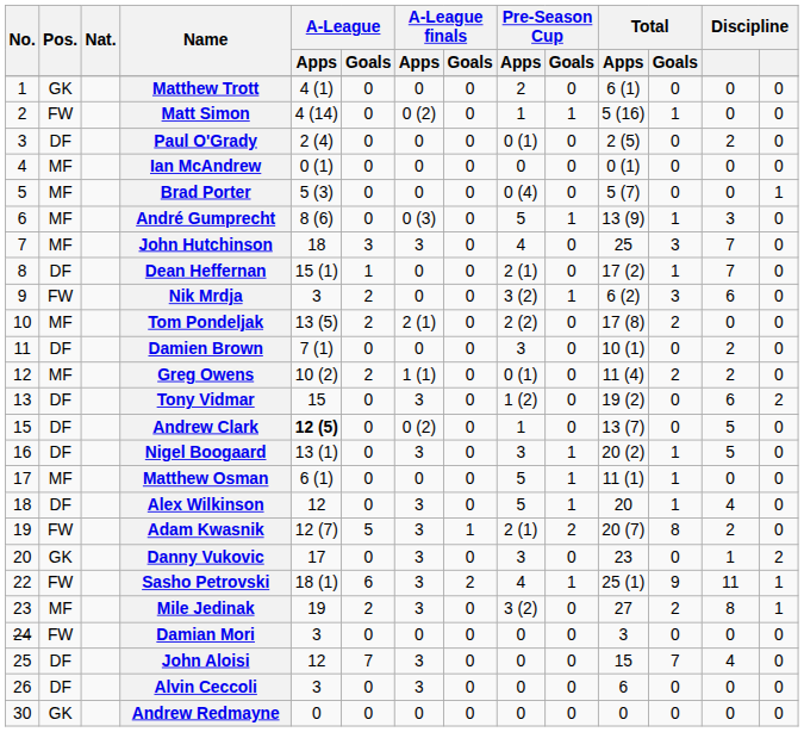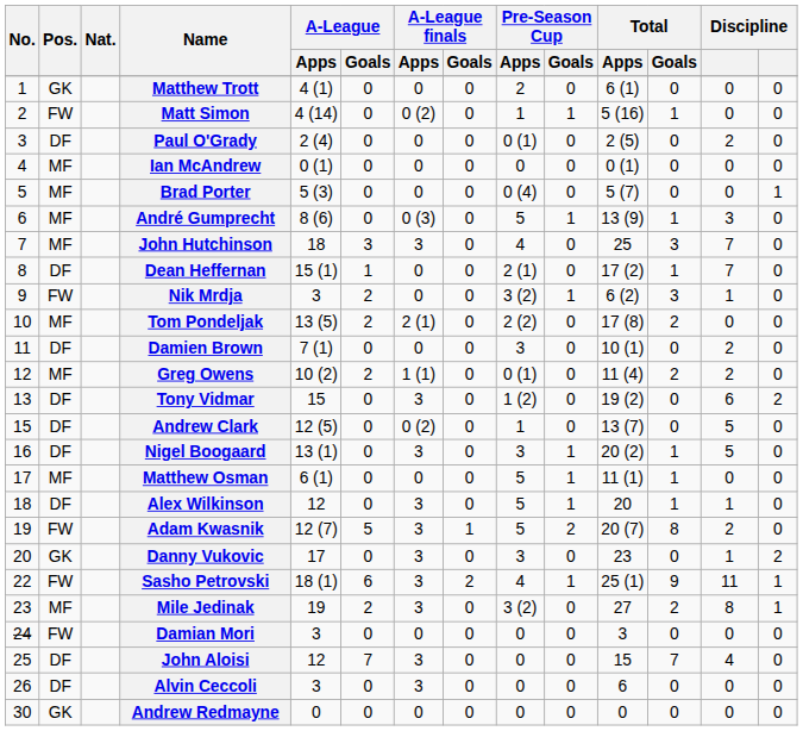 <table class="wikitable plainrowheaders" style="text-align:center">
 <tr>
 <th rowspan="2">No.</th>
 <th rowspan="2">Pos.</th>
 <th rowspan="2">Nat.</th>
 <th rowspan="2" width="160">Name</th>
 <th colspan="2" width="87"><a href='#'>A-League</a></th>
 <th colspan="2" width="87"><a href='#'>A-League finals</a></th>
 <th colspan="2" width="87"><a href='#'>Pre-Season Cup</a></th>
 <th colspan="2" width="87">Total</th>
 <th colspan="2" width="87">Discipline</th>
 </tr>
 <tr>
 <th>Apps</th>
 <th>Goals</th>
 <th>Apps</th>
 <th>Goals</th>
 <th>Apps</th>
 <th>Goals</th>
 <th>Apps</th>
 <th>Goals</th>
 <th></th>
 <th></th>
 </tr>
 <tr>
 </tr>
 <tr>
 <td>1</td>
 <td>GK</td>
 <td></td>
 <th scope=row><a href='#'>Matthew Trott</a></th>
 <td>4 (1)</td>
 <td>0</td>
 <td>0</td>
 <td>0</td>
 <td>2</td>
 <td>0</td>
 <td>6 (1)</td>
 <td>0</td>
 <td>0</td>
 <td>0</td>
 </tr>
 <tr>
 <td>2</td>
 <td>FW</td>
 <td></td>
 <th scope=row><a href='#'>Matt Simon</a></th>
 <td>4 (14)</td>
 <td>0</td>
 <td>0 (2)</td>
 <td>0</td>
 <td>1</td>
 <td>1</td>
 <td>5 (16)</td>
 <td>1</td>
 <td>0</td>
 <td>0</td>
 </tr>
 <tr>
 <td>3</td>
 <td>DF</td>
 <td></td>
 <th scope=row><a href='#'>Paul O'Grady</a></th>
 <td>2 (4)</td>
 <td>0</td>
 <td>0</td>
 <td>0</td>
 <td>0 (1)</td>
 <td>0</td>
 <td>2 (5)</td>
 <td>0</td>
 <td>2</td>
 <td>0</td>
 </tr>
 <tr>
 <td>4</td>
 <td>MF</td>
 <td></td>
 <th scope=row><a href='#'>Ian McAndrew</a></th>
 <td>0 (1)</td>
 <td>0</td>
 <td>0</td>
 <td>0</td>
 <td>0</td>
 <td>0</td>
 <td>0 (1)</td>
 <td>0</td>
 <td>0</td>
 <td>0</td>
 </tr>
 <tr>
 <td>5</td>
 <td>MF</td>
 <td></td>
 <th scope=row><a href='#'>Brad Porter</a></th>
 <td>5 (3)</td>
 <td>0</td>
 <td>0</td>
 <td>0</td>
 <td>0 (4)</td>
 <td>0</td>
 <td>5 (7)</td>
 <td>0</td>
 <td>0</td>
 <td>1</td>
 </tr>
 <tr>
 <td>6</td>
 <td>MF</td>
 <td></td>
 <th scope=row><a href='#'>André Gumprecht</a></th>
 <td>8 (6)</td>
 <td>0</td>
 <td>0 (3)</td>
 <td>0</td>
 <td>5</td>
 <td>1</td>
 <td>13 (9)</td>
 <td>1</td>
 <td>3</td>
 <td>0</td>
 </tr>
 <tr>
 <td>7</td>
 <td>MF</td>
 <td></td>
 <th scope=row><a href='#'>John Hutchinson</a></th>
 <td>18</td>
 <td>3</td>
 <td>3</td>
 <td>0</td>
 <td>4</td>
 <td>0</td>
 <td>25</td>
 <td>3</td>
 <td>7</td>
 <td>0</td>
 </tr>
 <tr>
 <td>8</td>
 <td>DF</td>
 <td></td>
 <th scope=row><a href='#'>Dean Heffernan</a></th>
 <td>15 (1)</td>
 <td>1</td>
 <td>0</td>
 <td>0</td>
 <td>2 (1)</td>
 <td>0</td>
 <td>17 (2)</td>
 <td>1</td>
 <td>7</td>
 <td>0</td>
 </tr>
 <tr>
 <td>9</td>
 <td>FW</td>
 <td></td>
 <th scope=row><a href='#'>Nik Mrdja</a></th>
 <td>3</td>
 <td>2</td>
 <td>0</td>
 <td>0</td>
 <td>3 (2)</td>
 <td>1</td>
 <td>6 (2)</td>
 <td>3</td>
-<td>6</td>
+<td>1</td>
 <td>0</td>
 </tr>
 <tr>
 <td>10</td>
 <td>MF</td>
 <td></td>
 <th scope=row><a href='#'>Tom Pondeljak</a></th>
 <td>13 (5)</td>
 <td>2</td>
 <td>2 (1)</td>
 <td>0</td>
 <td>2 (2)</td>
 <td>0</td>
 <td>17 (8)</td>
 <td>2</td>
 <td>0</td>
 <td>0</td>
 </tr>
 <tr>
 <td>11</td>
 <td>DF</td>
 <td></td>
 <th scope=row><a href='#'>Damien Brown</a></th>
 <td>7 (1)</td>
 <td>0</td>
 <td>0</td>
 <td>0</td>
 <td>3</td>
 <td>0</td>
 <td>10 (1)</td>
 <td>0</td>
 <td>2</td>
 <td>0</td>
 </tr>
 <tr>
 <td>12</td>
 <td>MF</td>
 <td></td>
 <th scope=row><a href='#'>Greg Owens</a></th>
 <td>10 (2)</td>
 <td>2</td>
 <td>1 (1)</td>
 <td>0</td>
 <td>0 (1)</td>
 <td>0</td>
 <td>11 (4)</td>
 <td>2</td>
 <td>2</td>
 <td>0</td>
 </tr>
 <tr>
 <td>13</td>
 <td>DF</td>
 <td></td>
 <th scope=row><a href='#'>Tony Vidmar</a></th>
 <td>15</td>
 <td>0</td>
 <td>3</td>
 <td>0</td>
 <td>1 (2)</td>
 <td>0</td>
 <td>19 (2)</td>
 <td>0</td>
 <td>6</td>
 <td>2</td>
 </tr>
 <tr>
 <td>15</td>
 <td>DF</td>
 <td></td>
 <th scope=row><a href='#'>Andrew Clark</a></th>
-<td><strong>12 (5)</strong></td>
+<td>12 (5)</td>
 <td>0</td>
 <td>0 (2)</td>
 <td>0</td>
 <td>1</td>
 <td>0</td>
 <td>13 (7)</td>
 <td>0</td>
 <td>5</td>
 <td>0</td>
 </tr>
 <tr>
 <td>16</td>
 <td>DF</td>
 <td></td>
 <th scope=row><a href='#'>Nigel Boogaard</a></th>
 <td>13 (1)</td>
 <td>0</td>
 <td>3</td>
 <td>0</td>
 <td>3</td>
 <td>1</td>
 <td>20 (2)</td>
 <td>1</td>
 <td>5</td>
 <td>0</td>
 </tr>
 <tr>
 <td>17</td>
 <td>MF</td>
 <td></td>
 <th scope=row><a href='#'>Matthew Osman</a></th>
 <td>6 (1)</td>
 <td>0</td>
 <td>0</td>
 <td>0</td>
 <td>5</td>
 <td>1</td>
 <td>11 (1)</td>
 <td>1</td>
 <td>0</td>
 <td>0</td>
 </tr>
 <tr>
 <td>18</td>
 <td>DF</td>
 <td></td>
 <th scope=row><a href='#'>Alex Wilkinson</a></th>
 <td>12</td>
 <td>0</td>
 <td>3</td>
 <td>0</td>
 <td>5</td>
 <td>1</td>
 <td>20</td>
 <td>1</td>
-<td>4</td>
+<td>1</td>
 <td>0</td>
 </tr>
 <tr>
 <td>19</td>
 <td>FW</td>
 <td></td>
 <th scope=row><a href='#'>Adam Kwasnik</a></th>
 <td>12 (7)</td>
 <td>5</td>
 <td>3</td>
 <td>1</td>
-<td>2 (1)</td>
+<td>5</td>
 <td>2</td>
 <td>20 (7)</td>
 <td>8</td>
 <td>2</td>
 <td>0</td>
 </tr>
 <tr>
 <td>20</td>
 <td>GK</td>
 <td></td>
 <th scope=row><a href='#'>Danny Vukovic</a></th>
 <td>17</td>
 <td>0</td>
 <td>3</td>
 <td>0</td>
 <td>3</td>
 <td>0</td>
 <td>23</td>
 <td>0</td>
 <td>1</td>
 <td>2</td>
 </tr>
 <tr>
 <td>22</td>
 <td>FW</td>
 <td></td>
 <th scope=row><a href='#'>Sasho Petrovski</a></th>
 <td>18 (1)</td>
 <td>6</td>
 <td>3</td>
 <td>2</td>
 <td>4</td>
 <td>1</td>
 <td>25 (1)</td>
 <td>9</td>
 <td>11</td>
 <td>1</td>
 </tr>
 <tr>
 <td>23</td>
 <td>MF</td>
 <td></td>
 <th scope=row><a href='#'>Mile Jedinak</a></th>
 <td>19</td>
 <td>2</td>
 <td>3</td>
 <td>0</td>
 <td>3 (2)</td>
 <td>0</td>
 <td>27</td>
 <td>2</td>
 <td>8</td>
 <td>1</td>
 </tr>
 <tr>
 <td><s>24</s></td>
 <td>FW</td>
 <td></td>
 <th scope=row><a href='#'>Damian Mori</a> </th>
 <td>3</td>
 <td>0</td>
 <td>0</td>
 <td>0</td>
 <td>0</td>
 <td>0</td>
 <td>3</td>
 <td>0</td>
 <td>0</td>
 <td>0</td>
 </tr>
 <tr>
 <td>25</td>
 <td>DF</td>
 <td></td>
 <th scope=row><a href='#'>John Aloisi</a></th>
 <td>12</td>
 <td>7</td>
 <td>3</td>
 <td>0</td>
 <td>0</td>
 <td>0</td>
 <td>15</td>
 <td>7</td>
 <td>4</td>
 <td>0</td>
 </tr>
 <tr>
 <td>26</td>
 <td>DF</td>
 <td></td>
 <th scope=row><a href='#'>Alvin Ceccoli</a></th>
 <td>3</td>
 <td>0</td>
 <td>3</td>
 <td>0</td>
 <td>0</td>
 <td>0</td>
 <td>6</td>
 <td>0</td>
 <td>0</td>
 <td>0</td>
 </tr>
 <tr>
 <td>30</td>
 <td>GK</td>
 <td></td>
 <th scope=row><a href='#'>Andrew Redmayne</a></th>
 <td>0</td>
 <td>0</td>
 <td>0</td>
 <td>0</td>
 <td>0</td>
 <td>0</td>
 <td>0</td>
 <td>0</td>
 <td>0</td>
 <td>0</td>
 </tr>
 </table>
